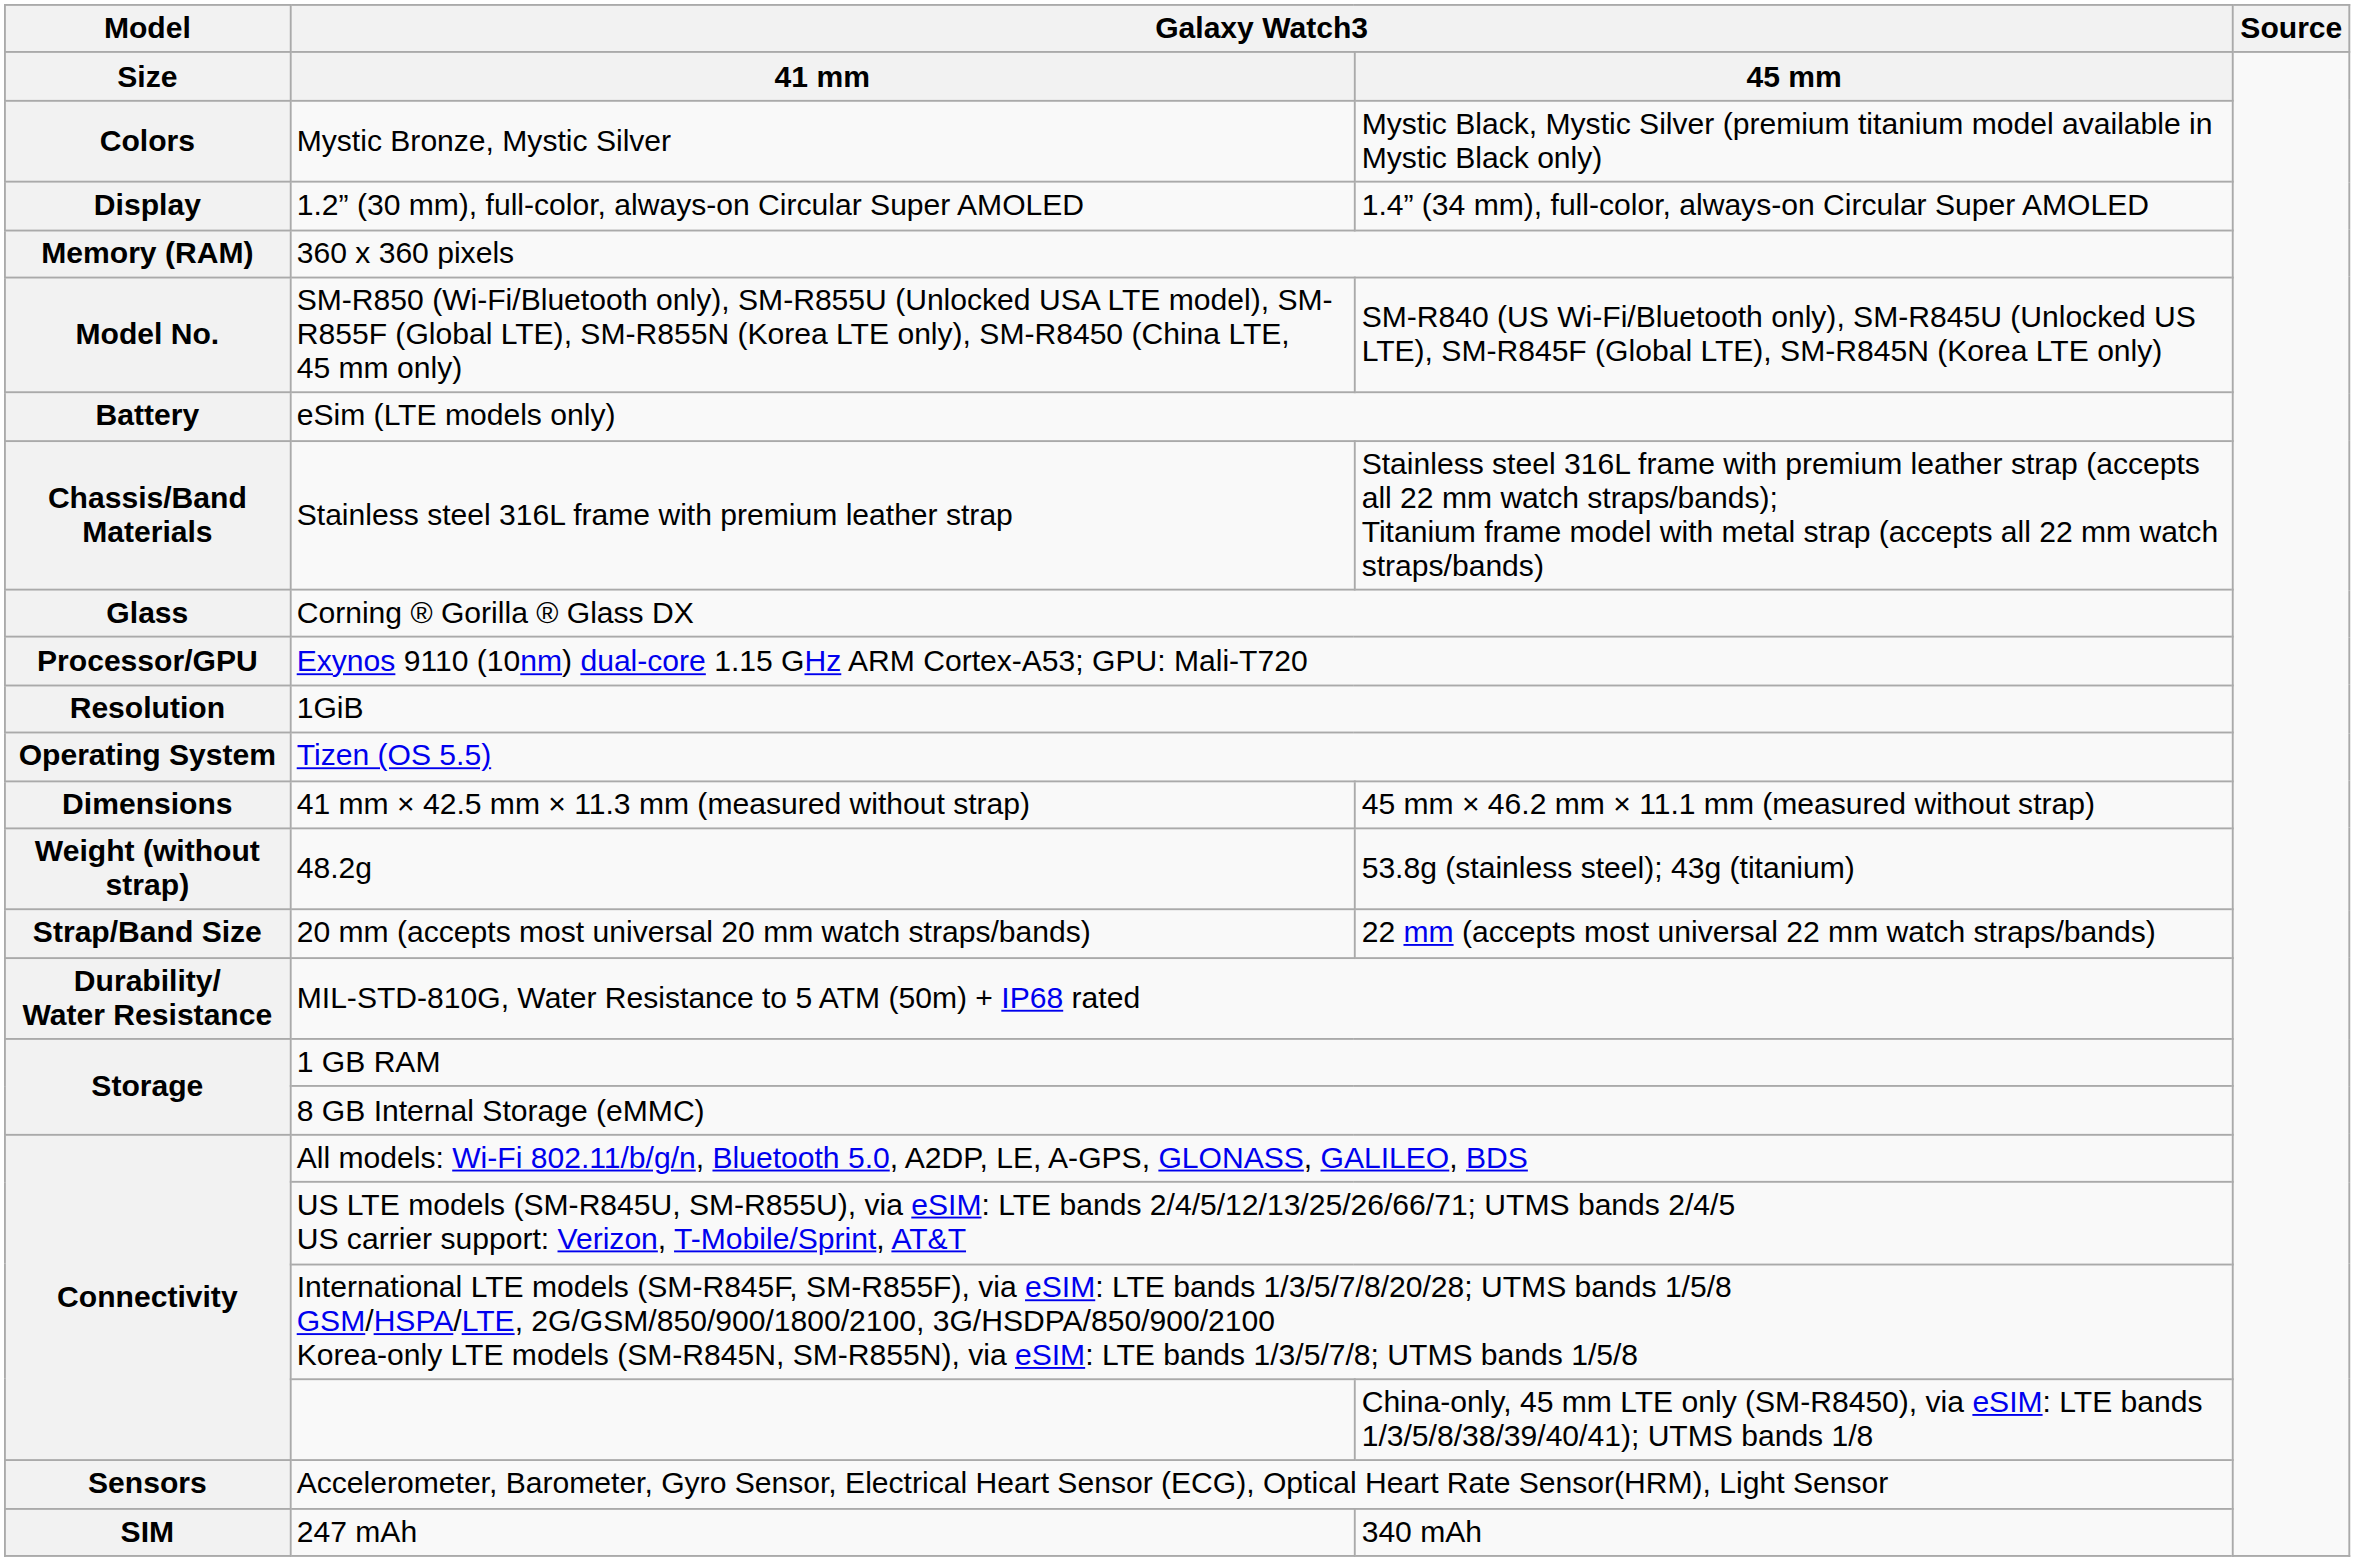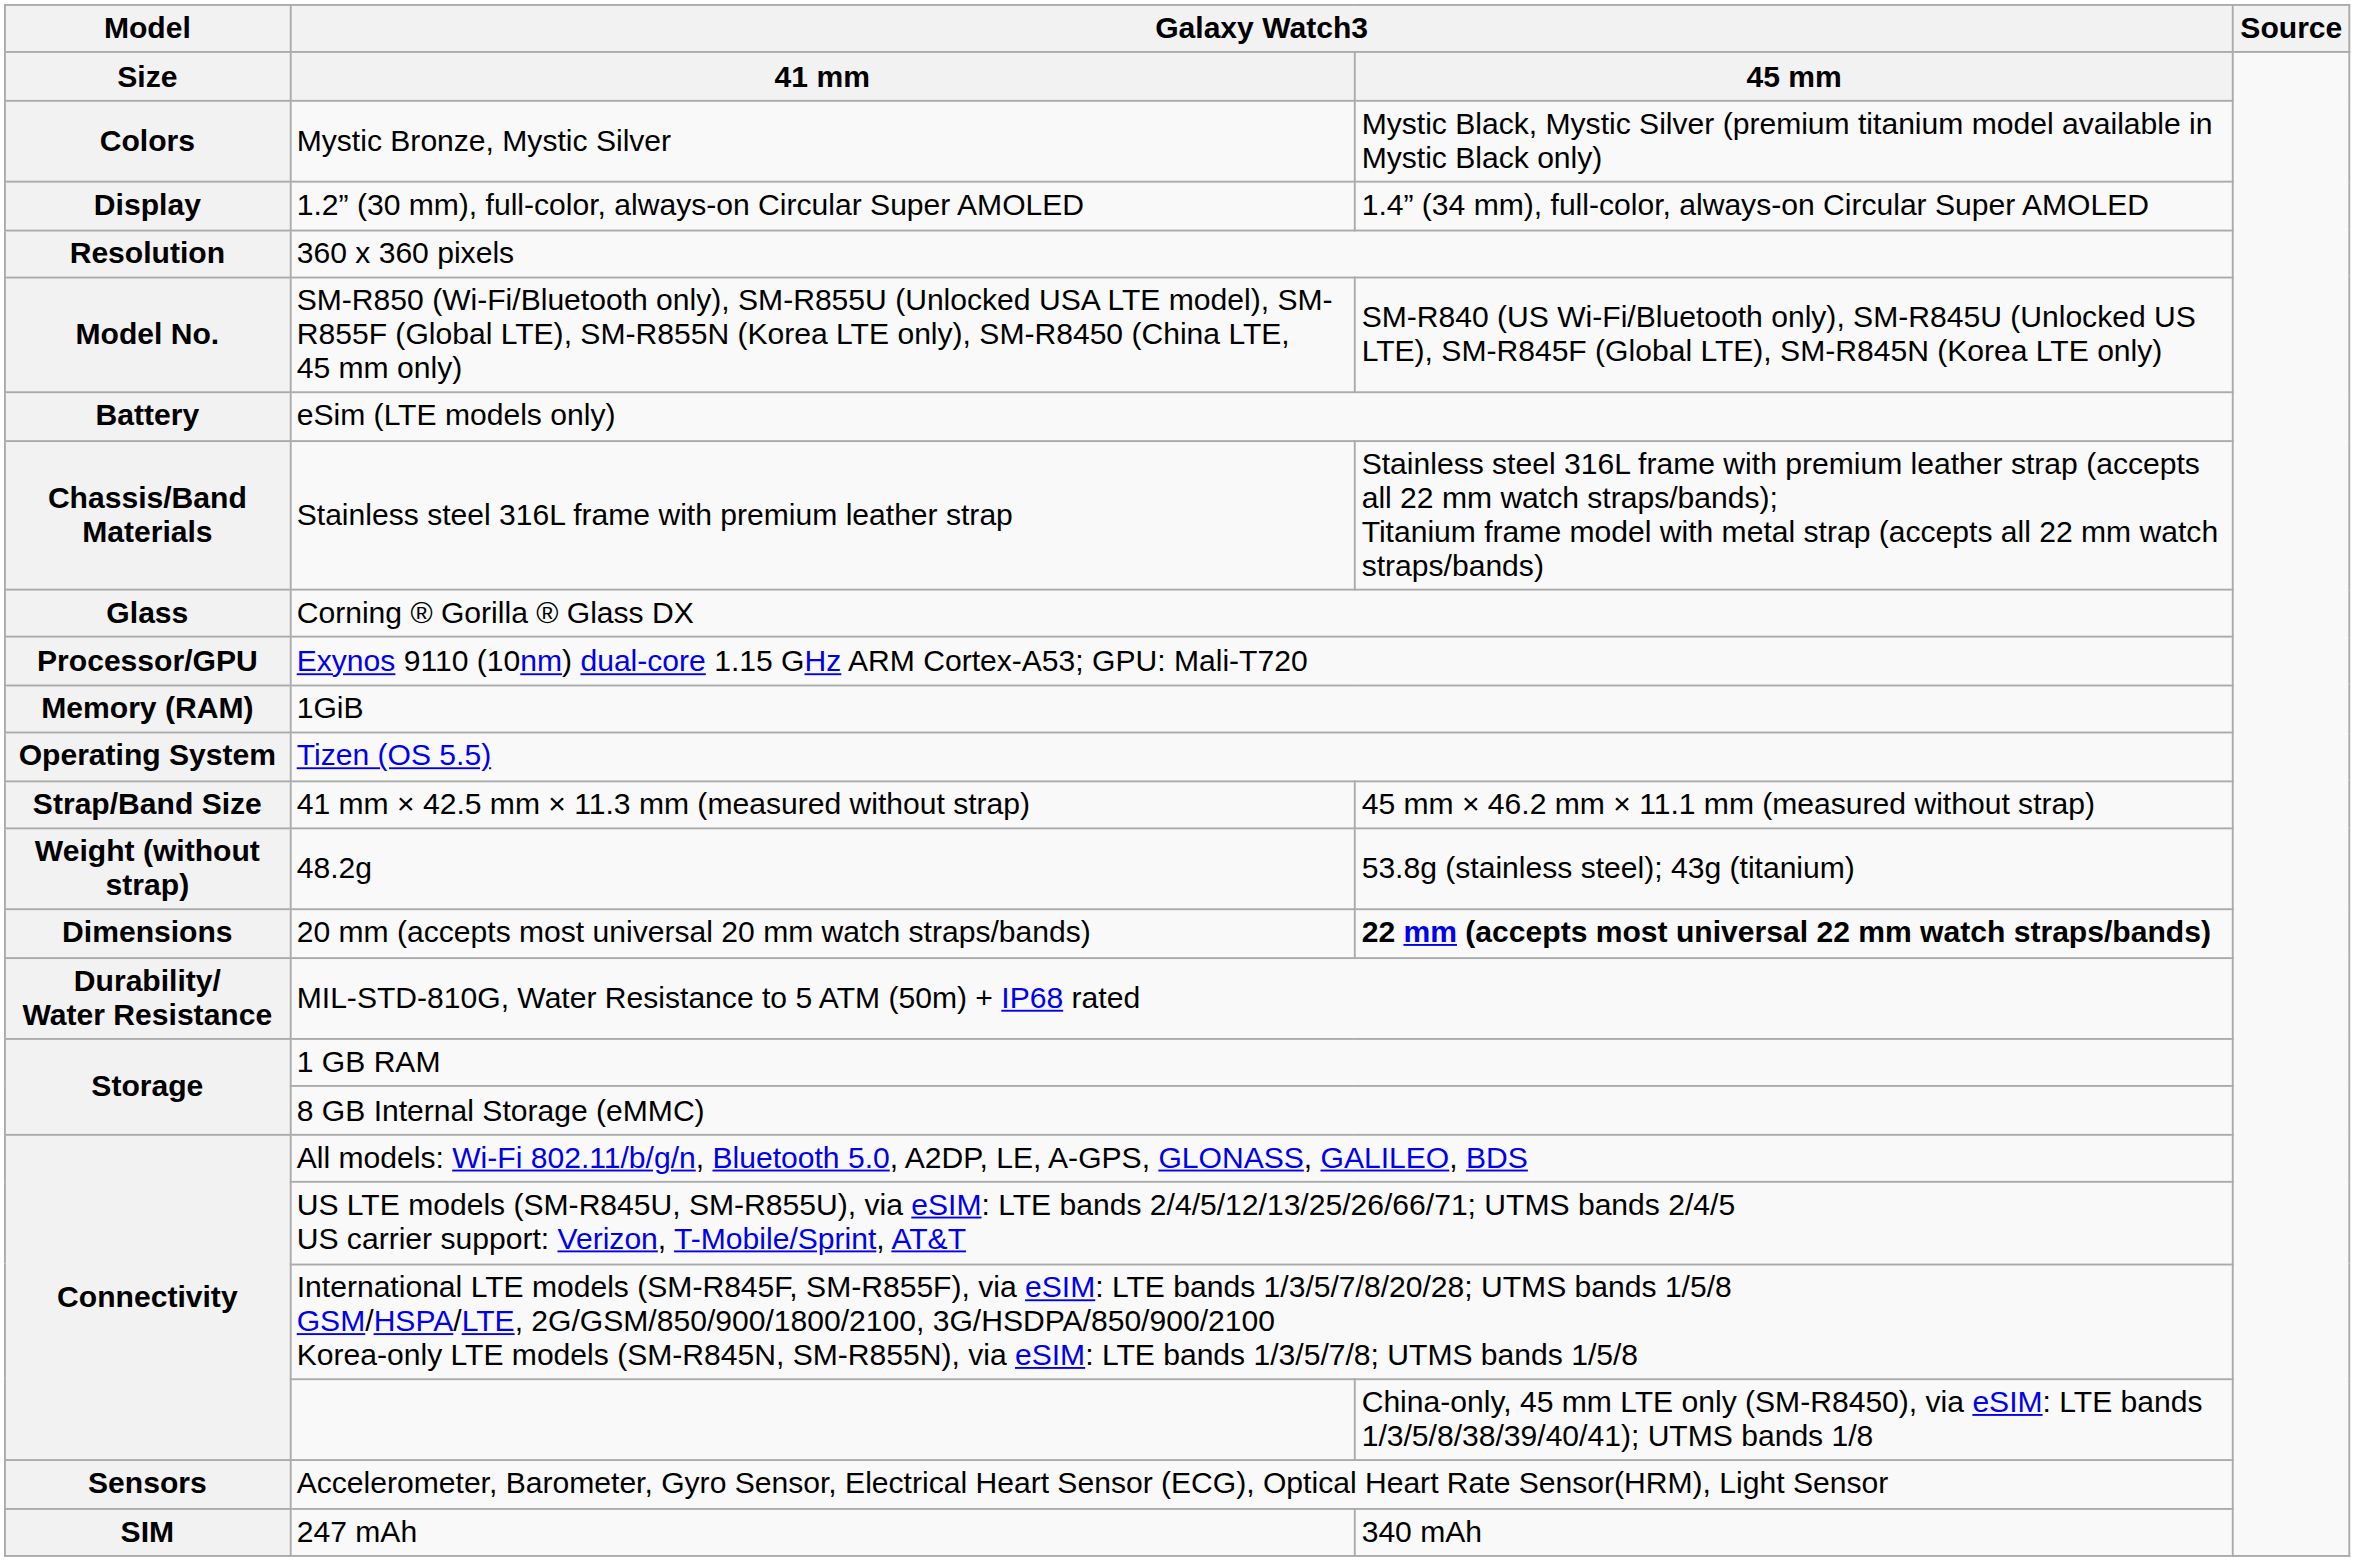 <table class="wikitable">
 <tr>
 <th>Model</th>
 <th colspan="2">Galaxy Watch3</th>
 <th>Source</th>
 </tr>
 <tr>
 <th>Size</th>
 <th>41 mm</th>
 <th>45 mm</th>
 <td rowspan="23"></td>
 </tr>
 <tr>
 <th>Colors</th>
 <td>Mystic Bronze, Mystic Silver</td>
 <td>Mystic Black, Mystic Silver (premium titanium model available in Mystic Black only)</td>
 </tr>
 <tr>
 <th>Display</th>
 <td>1.2” (30 mm), full-color, always-on Circular Super AMOLED</td>
 <td>1.4” (34 mm), full-color, always-on Circular Super AMOLED</td>
 </tr>
 <tr>
-<th>Memory (RAM)</th>
+<th>Resolution</th>
 <td colspan="2">360 x 360 pixels</td>
 </tr>
 <tr>
 <th>Model No.</th>
 <td>SM-R850 (Wi-Fi/Bluetooth only), SM-R855U (Unlocked USA LTE model), SM-R855F (Global LTE), SM-R855N (Korea LTE only), SM-R8450 (China LTE, 45 mm only)</td>
 <td>SM-R840 (US Wi-Fi/Bluetooth only), SM-R845U (Unlocked US LTE), SM-R845F (Global LTE), SM-R845N (Korea LTE only)</td>
 </tr>
 <tr>
 <th>Battery</th>
 <td colspan="2">eSim (LTE models only)</td>
 </tr>
 <tr>
 <th>Chassis/Band Materials</th>
 <td>Stainless steel 316L frame with premium leather strap</td>
 <td>Stainless steel 316L frame with premium leather strap (accepts all 22 mm watch straps/bands);<br>Titanium frame model with metal strap (accepts all 22 mm watch straps/bands)</td>
 </tr>
 <tr>
 <th>Glass</th>
 <td colspan="2">Corning ® Gorilla ® Glass DX</td>
 </tr>
 <tr>
 <th>Processor/GPU</th>
 <td colspan="2"><a href='#'>Exynos</a> 9110 (10<a href='#'>nm</a>) <a href='#'>dual-core</a> 1.15 G<a href='#'>Hz</a> ARM Cortex-A53; GPU: Mali-T720</td>
 </tr>
 <tr>
-<th>Resolution</th>
+<th>Memory (RAM)</th>
 <td colspan="2">1GiB</td>
 </tr>
 <tr>
 <th>Operating System</th>
 <td colspan="2"><a href='#'>Tizen (OS 5.5)</a></td>
 </tr>
 <tr>
-<th>Dimensions</th>
+<th>Strap/Band Size</th>
 <td>41 mm × 42.5 mm × 11.3 mm (measured without strap)</td>
 <td>45 mm × 46.2 mm × 11.1 mm (measured without strap)</td>
 </tr>
 <tr>
 <th>Weight (without strap)</th>
 <td>48.2g</td>
 <td>53.8g (stainless steel); 43g (titanium)</td>
 </tr>
 <tr>
-<th>Strap/Band Size</th>
+<th>Dimensions</th>
 <td>20 mm (accepts most universal 20 mm watch straps/bands)</td>
-<td>22 <a href='#'>mm</a> (accepts most universal 22 mm watch straps/bands)</td>
+<td><strong>22 <a href='#'>mm</a> (accepts most universal 22 mm watch straps/bands)</strong></td>
 </tr>
 <tr>
 <th>Durability/<br>Water Resistance</th>
 <td colspan="2">MIL-STD-810G, Water Resistance to 5 ATM (50m) + <a href='#'>IP68</a> rated</td>
 </tr>
 <tr>
 <th rowspan="2">Storage</th>
 <td colspan="2">1 GB RAM</td>
 </tr>
 <tr>
 <td colspan="2">8 GB Internal Storage (eMMC)</td>
 </tr>
 <tr>
 <th rowspan="4">Connectivity</th>
 <td colspan="2">All models: <a href='#'>Wi-Fi 802.11/b/g/n</a>, <a href='#'>Bluetooth 5.0</a>, A2DP, LE, A-GPS, <a href='#'>GLONASS</a>, <a href='#'>GALILEO</a>, <a href='#'>BDS</a></td>
 </tr>
 <tr>
 <td colspan="2">US LTE models (SM-R845U, SM-R855U), via <a href='#'>eSIM</a>: LTE bands 2/4/5/12/13/25/26/66/71; UTMS bands 2/4/5<br>US carrier support: <a href='#'>Verizon</a>, <a href='#'>T-Mobile/Sprint</a>, <a href='#'>AT&T</a></td>
 </tr>
 <tr>
 <td colspan="2">International LTE models (SM-R845F, SM-R855F), via <a href='#'>eSIM</a>: LTE bands 1/3/5/7/8/20/28; UTMS bands 1/5/8<br><a href='#'>GSM</a>/<a href='#'>HSPA</a>/<a href='#'>LTE</a>, 2G/GSM/850/900/1800/2100, 3G/HSDPA/850/900/2100<br>Korea-only LTE models (SM-R845N, SM-R855N), via <a href='#'>eSIM</a>: LTE bands 1/3/5/7/8; UTMS bands 1/5/8</td>
 </tr>
 <tr>
 <td></td>
 <td>China-only, 45 mm LTE only (SM-R8450), via <a href='#'>eSIM</a>: LTE bands 1/3/5/8/38/39/40/41); UTMS bands 1/8</td>
 </tr>
 <tr>
 <th>Sensors</th>
 <td colspan="2">Accelerometer, Barometer, Gyro Sensor, Electrical Heart Sensor (ECG), Optical Heart Rate Sensor(HRM), Light Sensor</td>
 </tr>
 <tr>
 <th>SIM</th>
 <td>247 mAh</td>
 <td>340 mAh</td>
 </tr>
 </table>
